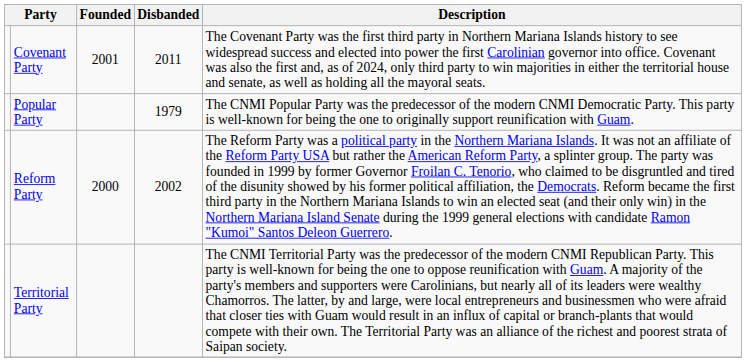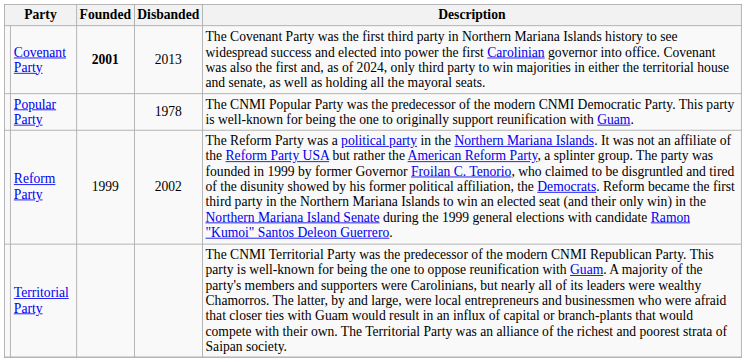 <table class="wikitable sortable">
 <tr>
 <th colspan=2>Party</th>
 <th>Founded</th>
 <th>Disbanded</th>
 <th class="unsortable">Description</th>
 </tr>
 <tr>
 <td></td>
 <td><a href='#'>Covenant Party</a></td>
-<td align=center>2001</td>
-<td align=center>2011</td>
+<td align=center><strong>2001</strong></td>
+<td align=center>2013</td>
 <td>The Covenant Party was the first third party in Northern Mariana Islands history to see widespread success and elected into power the first <a href='#'>Carolinian</a> governor into office. Covenant was also the first and, as of 2024, only third party to win majorities in either the territorial house and senate, as well as holding all the mayoral seats.</td>
 </tr>
 <tr>
 <td></td>
 <td><a href='#'>Popular Party</a></td>
 <td></td>
-<td align=center>1979</td>
+<td align=center>1978</td>
 <td>The CNMI Popular Party was the predecessor of the modern CNMI Democratic Party. This party is well-known for being the one to originally support reunification with <a href='#'>Guam</a>.</td>
 </tr>
 <tr>
 <td></td>
 <td><a href='#'>Reform Party</a></td>
-<td align=center>2000</td>
+<td align=center>1999</td>
 <td align=center>2002</td>
 <td>The Reform Party was a <a href='#'>political party</a> in the <a href='#'>Northern Mariana Islands</a>. It was not an affiliate of the <a href='#'>Reform Party USA</a> but rather the <a href='#'>American Reform Party</a>, a splinter group. The party was founded in 1999 by former Governor <a href='#'>Froilan C. Tenorio</a>, who claimed to be disgruntled and tired of the disunity showed by his former political affiliation, the <a href='#'>Democrats</a>. Reform became the first third party in the Northern Mariana Islands to win an elected seat (and their only win) in the <a href='#'>Northern Mariana Island Senate</a> during the 1999 general elections with candidate <a href='#'>Ramon "Kumoi" Santos Deleon Guerrero</a>.</td>
 </tr>
 <tr>
 <td></td>
 <td><a href='#'>Territorial Party</a></td>
 <td></td>
 <td></td>
 <td>The CNMI Territorial Party was the predecessor of the modern CNMI Republican Party. This party is well-known for being the one to oppose reunification with <a href='#'>Guam</a>. A majority of the party's members and supporters were Carolinians, but nearly all of its leaders were wealthy Chamorros. The latter, by and large, were local entrepreneurs and businessmen who were afraid that closer ties with Guam would result in an influx of capital or branch-plants that would compete with their own. The Territorial Party was an alliance of the richest and poorest strata of Saipan society.</td>
 </tr>
 <tr>
 </tr>
 </table>
